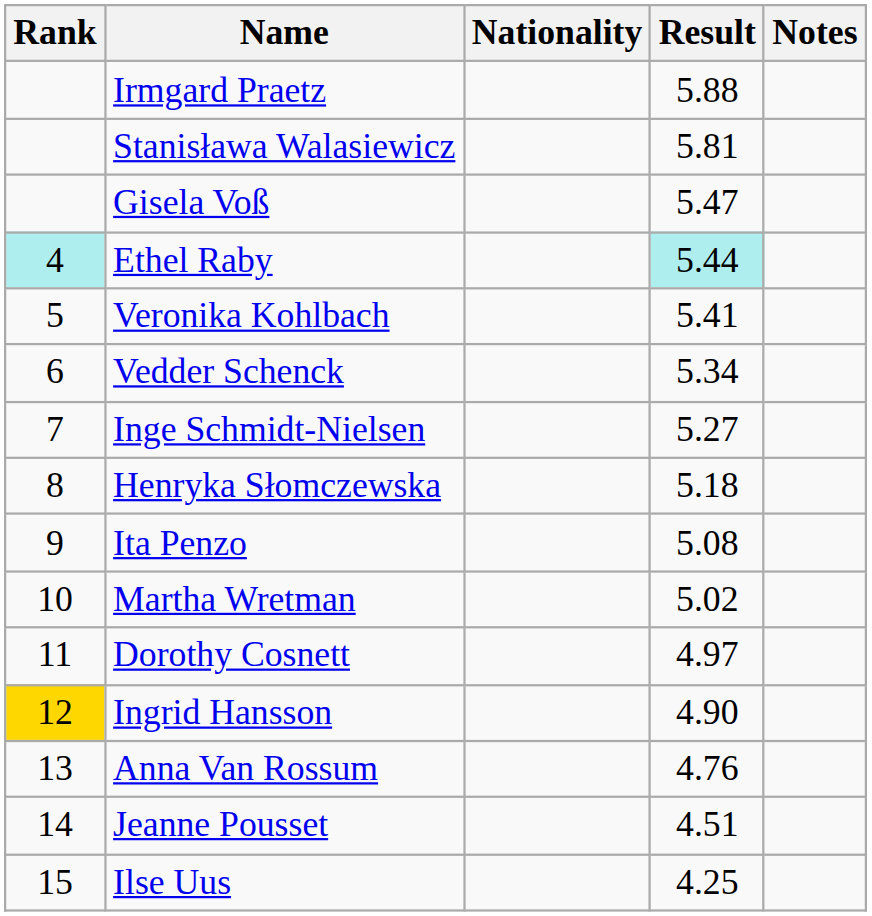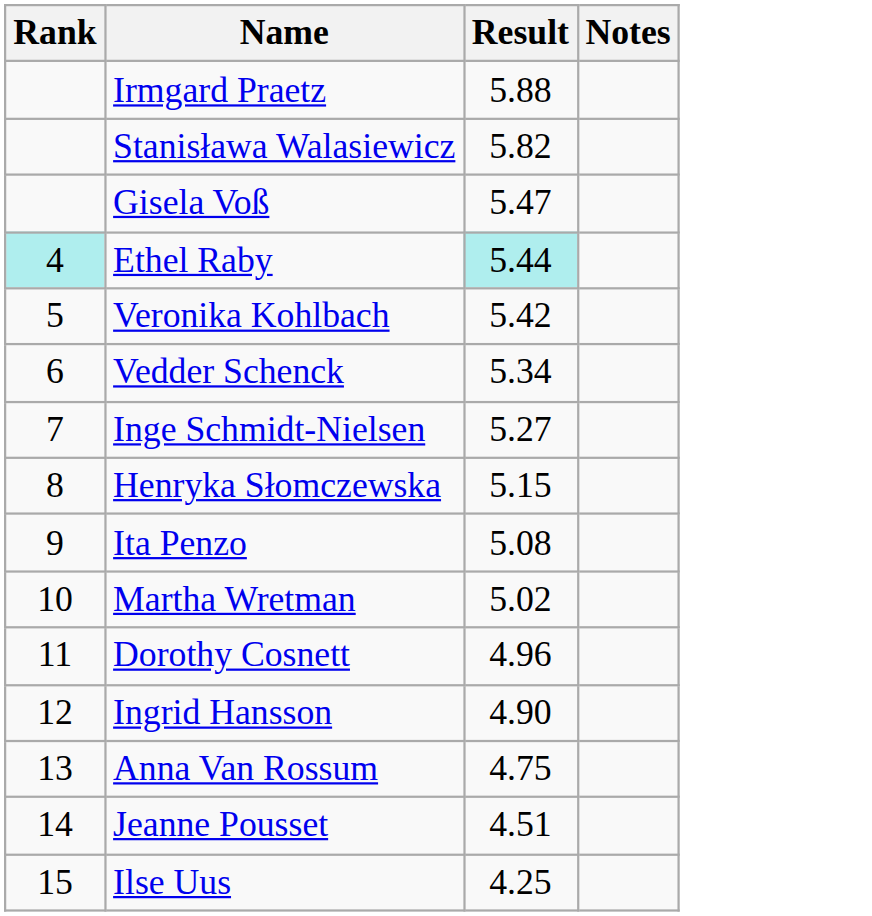 <table class="wikitable sortable" style="text-align:center">
 <tr>
 <th>Rank</th>
 <th>Name</th>
-<th>Nationality</th>
 <th>Result</th>
 <th>Notes</th>
 </tr>
 <tr>
 <td></td>
 <td align=left><a href='#'>Irmgard Praetz</a></td>
-<td align=left></td>
 <td>5.88</td>
 <td></td>
 </tr>
 <tr>
 <td></td>
 <td align=left><a href='#'>Stanisława Walasiewicz</a></td>
-<td align=left></td>
-<td>5.81</td>
+<td>5.82</td>
 <td></td>
 </tr>
 <tr>
 <td></td>
 <td align=left><a href='#'>Gisela Voß</a></td>
-<td align=left></td>
 <td>5.47</td>
 <td></td>
 </tr>
 <tr>
 <td style="background: paleturquoise;">4</td>
 <td align=left><a href='#'>Ethel Raby</a></td>
-<td align=left></td>
 <td style="background: paleturquoise;">5.44</td>
 <td></td>
 </tr>
 <tr>
 <td>5</td>
 <td align=left><a href='#'>Veronika Kohlbach</a></td>
-<td align=left></td>
-<td>5.41</td>
+<td>5.42</td>
 <td></td>
 </tr>
 <tr>
 <td>6</td>
 <td align=left><a href='#'>Vedder Schenck</a></td>
-<td align=left></td>
 <td>5.34</td>
 <td></td>
 </tr>
 <tr>
 <td>7</td>
 <td align=left><a href='#'>Inge Schmidt-Nielsen</a></td>
-<td align=left></td>
 <td>5.27</td>
 <td></td>
 </tr>
 <tr>
 <td>8</td>
 <td align=left><a href='#'>Henryka Słomczewska</a></td>
-<td align=left></td>
-<td>5.18</td>
+<td>5.15</td>
 <td></td>
 </tr>
 <tr>
 <td>9</td>
 <td align=left><a href='#'>Ita Penzo</a></td>
-<td align=left></td>
 <td>5.08</td>
 <td></td>
 </tr>
 <tr>
 <td>10</td>
 <td align=left><a href='#'>Martha Wretman</a></td>
-<td align=left></td>
 <td>5.02</td>
 <td></td>
 </tr>
 <tr>
 <td>11</td>
 <td align=left><a href='#'>Dorothy Cosnett</a></td>
-<td align=left></td>
-<td>4.97</td>
+<td>4.96</td>
 <td></td>
 </tr>
 <tr>
-<td style="background: gold;">12</td>
+<td>12</td>
 <td align=left><a href='#'>Ingrid Hansson</a></td>
-<td align=left></td>
 <td>4.90</td>
 <td></td>
 </tr>
 <tr>
 <td>13</td>
 <td align=left><a href='#'>Anna Van Rossum</a></td>
-<td align=left></td>
-<td>4.76</td>
+<td>4.75</td>
 <td></td>
 </tr>
 <tr>
 <td>14</td>
 <td align=left><a href='#'>Jeanne Pousset</a></td>
-<td align=left></td>
 <td>4.51</td>
 <td></td>
 </tr>
 <tr>
 <td>15</td>
 <td align=left><a href='#'>Ilse Uus</a></td>
-<td align=left></td>
 <td>4.25</td>
 <td></td>
 </tr>
 </table>
